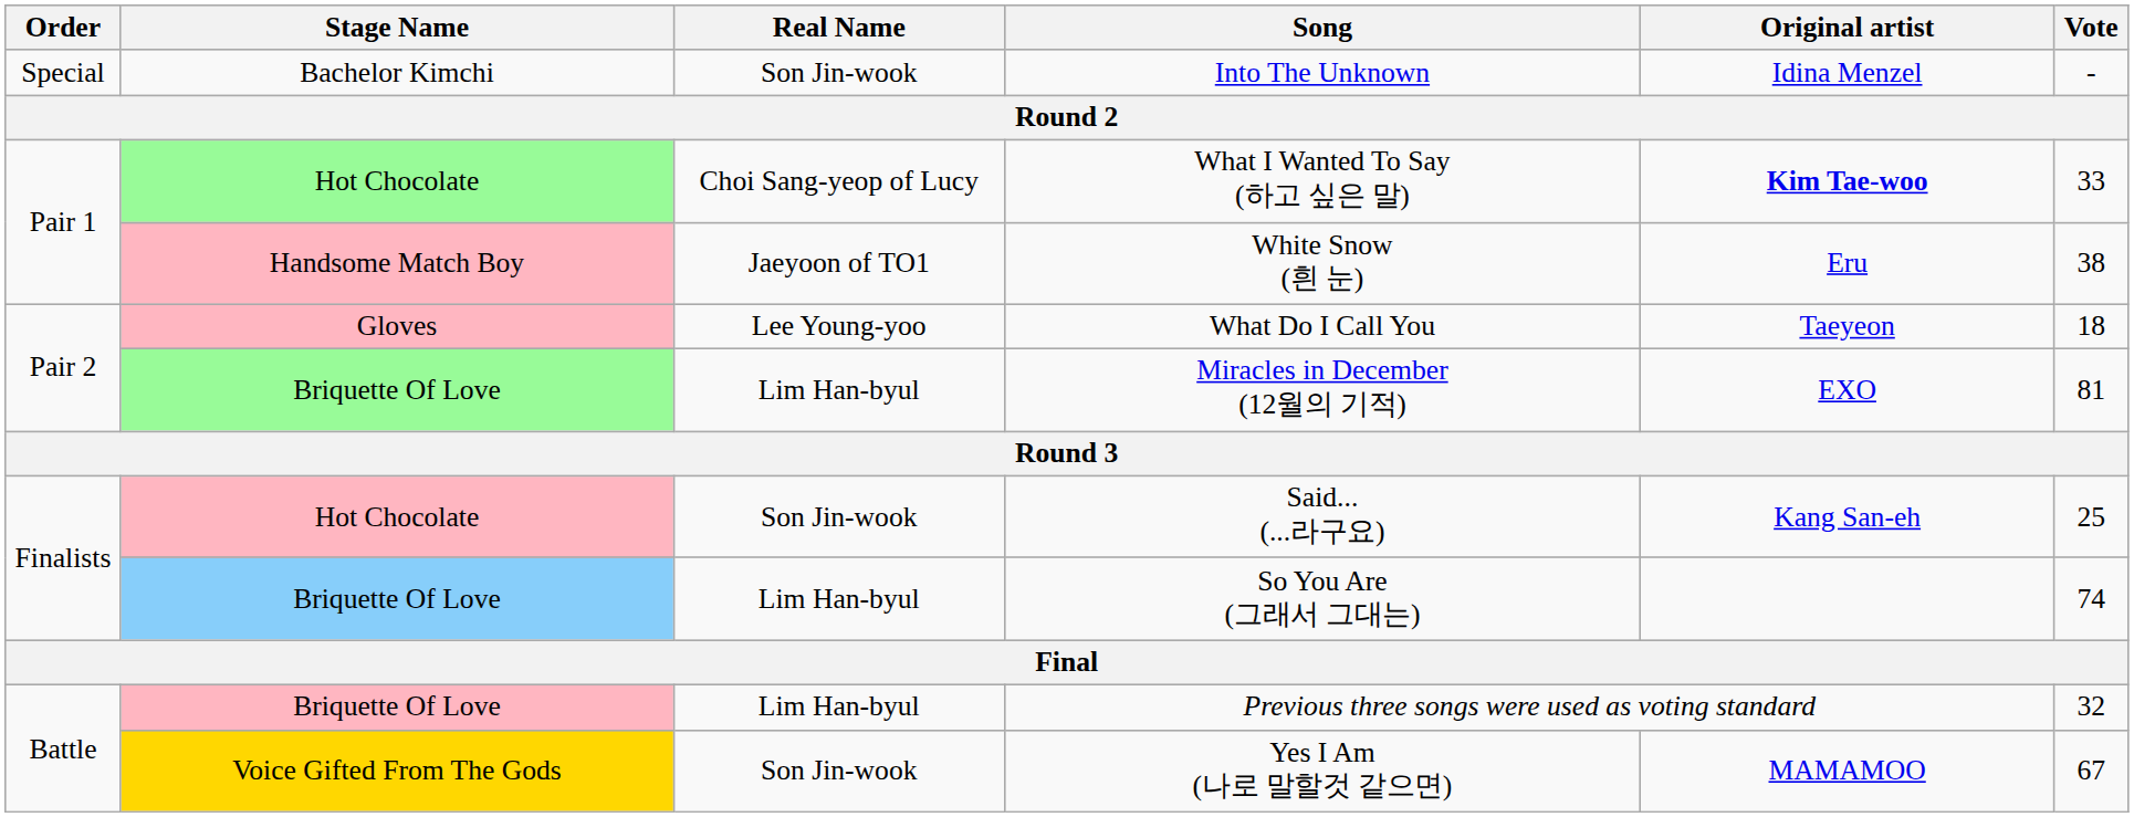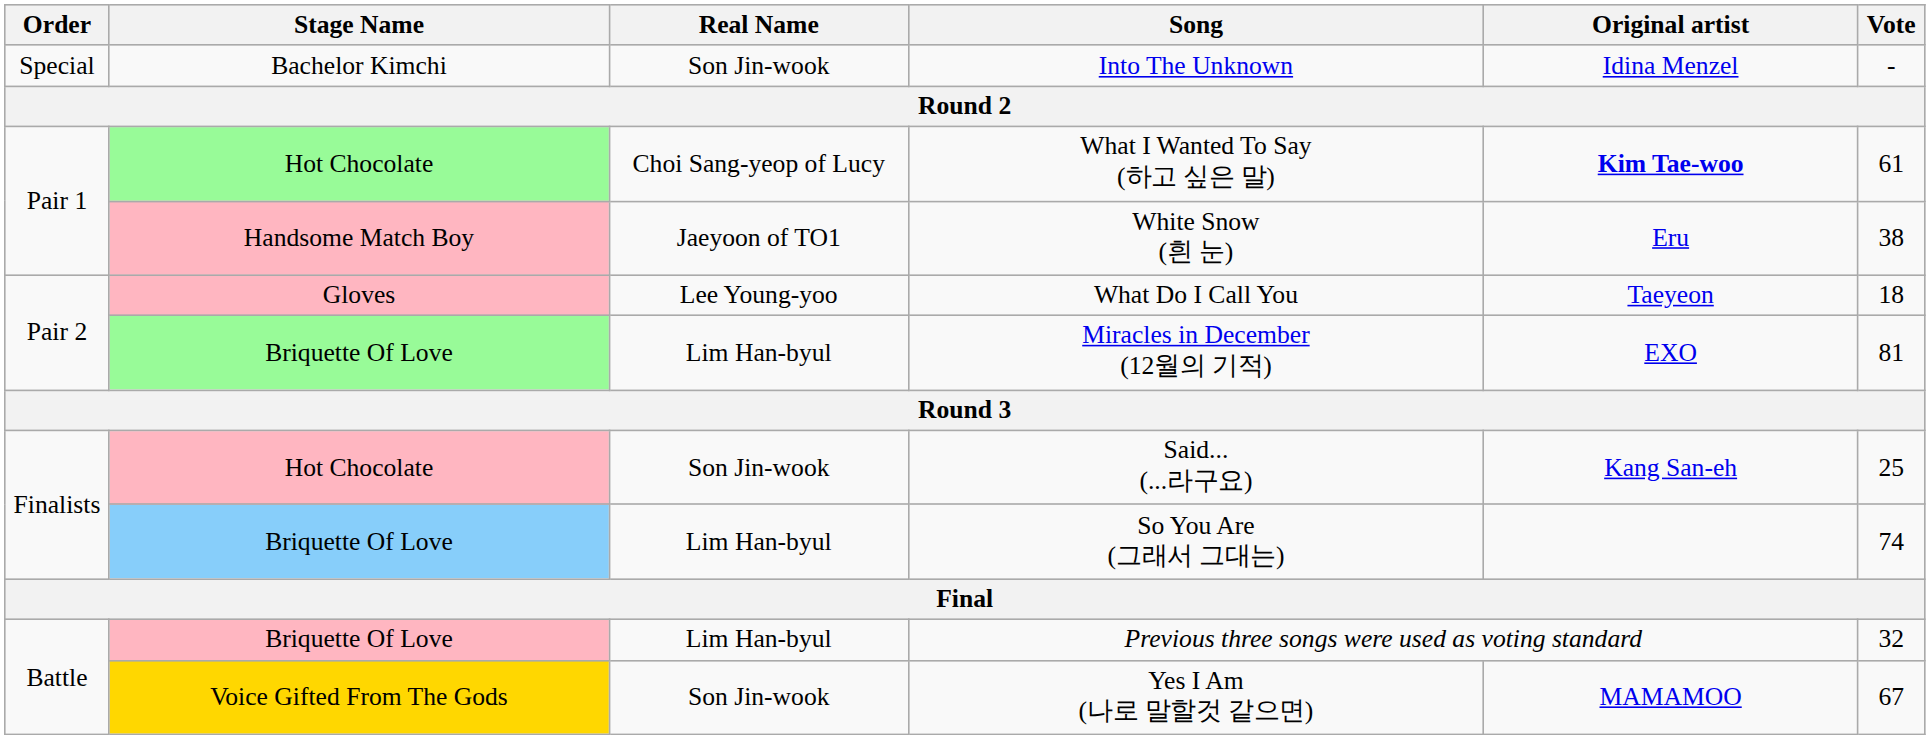 <table class="wikitable" style="text-align:center; width:95%;">
 <tr>
 <th style="width:1%">Order</th>
 <th style="width:20%;">Stage Name</th>
 <th style="width:12%">Real Name</th>
 <th style="width:23%;">Song</th>
 <th style="width:15%;">Original artist</th>
 <th style="width:1%;">Vote</th>
 </tr>
 <tr>
 <td>Special</td>
 <td>Bachelor Kimchi</td>
 <td>Son Jin-wook</td>
 <td><a href='#'>Into The Unknown</a></td>
 <td><a href='#'>Idina Menzel</a></td>
 <td>-</td>
 </tr>
 <tr>
 <th colspan=6>Round 2</th>
 </tr>
 <tr>
 <td rowspan=2>Pair 1</td>
 <td bgcolor="palegreen">Hot Chocolate</td>
 <td>Choi Sang-yeop of Lucy</td>
 <td>What I Wanted To Say<br>(하고 싶은 말)</td>
 <td><strong><a href='#'>Kim Tae-woo</a></strong></td>
-<td>33</td>
+<td>61</td>
 </tr>
 <tr>
 <td bgcolor="lightpink">Handsome Match Boy</td>
 <td>Jaeyoon of TO1</td>
 <td>White Snow<br>(흰 눈)</td>
 <td><a href='#'>Eru</a></td>
 <td>38</td>
 </tr>
 <tr>
 <td rowspan=2>Pair 2</td>
 <td bgcolor="lightpink">Gloves</td>
 <td>Lee Young-yoo</td>
 <td>What Do I Call You</td>
 <td><a href='#'>Taeyeon</a></td>
 <td>18</td>
 </tr>
 <tr>
 <td bgcolor="palegreen">Briquette Of Love</td>
 <td>Lim Han-byul</td>
 <td><a href='#'>Miracles in December</a><br>(12월의 기적)</td>
 <td><a href='#'>EXO</a></td>
 <td>81</td>
 </tr>
 <tr>
 <th colspan=6>Round 3</th>
 </tr>
 <tr>
 <td rowspan=2>Finalists</td>
 <td bgcolor="lightpink">Hot Chocolate</td>
 <td>Son Jin-wook</td>
 <td>Said...<br>(...라구요)</td>
 <td><a href='#'>Kang San-eh</a></td>
 <td>25</td>
 </tr>
 <tr>
 <td bgcolor="lightskyblue">Briquette Of Love</td>
 <td>Lim Han-byul</td>
 <td>So You Are<br>(그래서 그대는)</td>
 <td></td>
 <td>74</td>
 </tr>
 <tr>
 <th colspan=6>Final</th>
 </tr>
 <tr>
 <td rowspan=2>Battle</td>
 <td bgcolor="lightpink">Briquette Of Love</td>
 <td>Lim Han-byul</td>
 <td colspan=2><em>Previous three songs were used as voting standard</em></td>
 <td>32</td>
 </tr>
 <tr>
 <td bgcolor="gold">Voice Gifted From The Gods</td>
 <td>Son Jin-wook</td>
 <td>Yes I Am<br>(나로 말할것 같으면)</td>
 <td><a href='#'>MAMAMOO</a></td>
 <td>67</td>
 </tr>
 </table>
